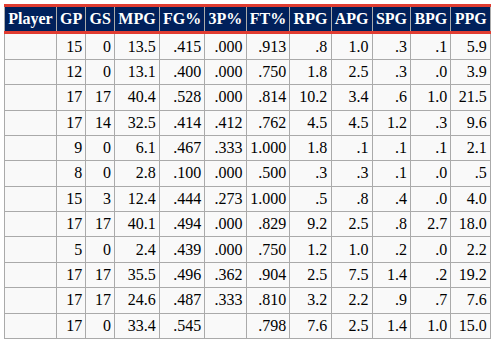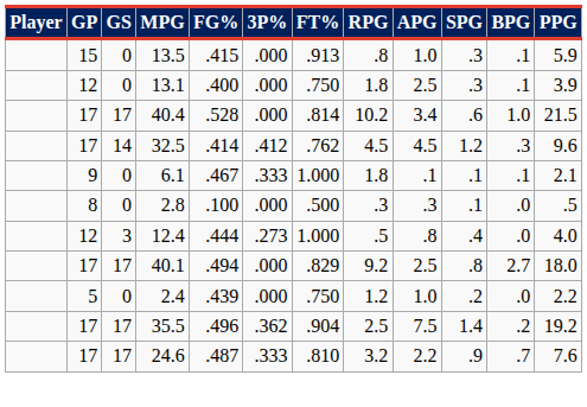 <table class="wikitable sortable" style="text-align:right;">
 <tr>
 <th style="background:#00205B; color:#FFFFFF; border-top:#E03C31 3px solid; border-bottom:#E03C31 3px solid;">Player</th>
 <th style="background:#00205B; color:#FFFFFF; border-top:#E03C31 3px solid; border-bottom:#E03C31 3px solid;">GP</th>
 <th style="background:#00205B; color:#FFFFFF; border-top:#E03C31 3px solid; border-bottom:#E03C31 3px solid;">GS</th>
 <th style="background:#00205B; color:#FFFFFF; border-top:#E03C31 3px solid; border-bottom:#E03C31 3px solid;">MPG</th>
 <th style="background:#00205B; color:#FFFFFF; border-top:#E03C31 3px solid; border-bottom:#E03C31 3px solid;">FG%</th>
 <th style="background:#00205B; color:#FFFFFF; border-top:#E03C31 3px solid; border-bottom:#E03C31 3px solid;">3P%</th>
 <th style="background:#00205B; color:#FFFFFF; border-top:#E03C31 3px solid; border-bottom:#E03C31 3px solid;">FT%</th>
 <th style="background:#00205B; color:#FFFFFF; border-top:#E03C31 3px solid; border-bottom:#E03C31 3px solid;">RPG</th>
 <th style="background:#00205B; color:#FFFFFF; border-top:#E03C31 3px solid; border-bottom:#E03C31 3px solid;">APG</th>
 <th style="background:#00205B; color:#FFFFFF; border-top:#E03C31 3px solid; border-bottom:#E03C31 3px solid;">SPG</th>
 <th style="background:#00205B; color:#FFFFFF; border-top:#E03C31 3px solid; border-bottom:#E03C31 3px solid;">BPG</th>
 <th style="background:#00205B; color:#FFFFFF; border-top:#E03C31 3px solid; border-bottom:#E03C31 3px solid;">PPG</th>
 </tr>
 <tr>
 <td style="text-align:left;"></td>
 <td>15</td>
 <td>0</td>
 <td>13.5</td>
 <td>.415</td>
 <td>.000</td>
 <td>.913</td>
 <td>.8</td>
 <td>1.0</td>
 <td>.3</td>
 <td>.1</td>
 <td>5.9</td>
 </tr>
 <tr>
 <td style="text-align:left;"></td>
 <td>12</td>
 <td>0</td>
 <td>13.1</td>
 <td>.400</td>
 <td>.000</td>
 <td>.750</td>
 <td>1.8</td>
 <td>2.5</td>
 <td>.3</td>
-<td>.0</td>
+<td>.1</td>
 <td>3.9</td>
 </tr>
 <tr>
 <td style="text-align:left;"></td>
 <td>17</td>
 <td>17</td>
 <td>40.4</td>
 <td>.528</td>
 <td>.000</td>
 <td>.814</td>
 <td>10.2</td>
 <td>3.4</td>
 <td>.6</td>
 <td>1.0</td>
 <td>21.5</td>
 </tr>
 <tr>
 <td style="text-align:left;"></td>
 <td>17</td>
 <td>14</td>
 <td>32.5</td>
 <td>.414</td>
 <td>.412</td>
 <td>.762</td>
 <td>4.5</td>
 <td>4.5</td>
 <td>1.2</td>
 <td>.3</td>
 <td>9.6</td>
 </tr>
 <tr>
 <td style="text-align:left;"></td>
 <td>9</td>
 <td>0</td>
 <td>6.1</td>
 <td>.467</td>
 <td>.333</td>
 <td>1.000</td>
 <td>1.8</td>
 <td>.1</td>
 <td>.1</td>
 <td>.1</td>
 <td>2.1</td>
 </tr>
 <tr>
 <td style="text-align:left;"></td>
 <td>8</td>
 <td>0</td>
 <td>2.8</td>
 <td>.100</td>
 <td>.000</td>
 <td>.500</td>
 <td>.3</td>
 <td>.3</td>
 <td>.1</td>
 <td>.0</td>
 <td>.5</td>
 </tr>
 <tr>
 <td style="text-align:left;"></td>
-<td>15</td>
+<td>12</td>
 <td>3</td>
 <td>12.4</td>
 <td>.444</td>
 <td>.273</td>
 <td>1.000</td>
 <td>.5</td>
 <td>.8</td>
 <td>.4</td>
 <td>.0</td>
 <td>4.0</td>
 </tr>
 <tr>
 <td style="text-align:left;"></td>
 <td>17</td>
 <td>17</td>
 <td>40.1</td>
 <td>.494</td>
 <td>.000</td>
 <td>.829</td>
 <td>9.2</td>
 <td>2.5</td>
 <td>.8</td>
 <td>2.7</td>
 <td>18.0</td>
 </tr>
 <tr>
 <td style="text-align:left;"></td>
 <td>5</td>
 <td>0</td>
 <td>2.4</td>
 <td>.439</td>
 <td>.000</td>
 <td>.750</td>
 <td>1.2</td>
 <td>1.0</td>
 <td>.2</td>
 <td>.0</td>
 <td>2.2</td>
 </tr>
 <tr>
 <td style="text-align:left;"></td>
 <td>17</td>
 <td>17</td>
 <td>35.5</td>
 <td>.496</td>
 <td>.362</td>
 <td>.904</td>
 <td>2.5</td>
 <td>7.5</td>
 <td>1.4</td>
 <td>.2</td>
 <td>19.2</td>
 </tr>
 <tr>
 <td style="text-align:left;"></td>
 <td>17</td>
 <td>17</td>
 <td>24.6</td>
 <td>.487</td>
 <td>.333</td>
 <td>.810</td>
 <td>3.2</td>
 <td>2.2</td>
 <td>.9</td>
 <td>.7</td>
 <td>7.6</td>
 </tr>
-<tr>
-<td style="text-align:left;"></td>
-<td>17</td>
-<td>0</td>
-<td>33.4</td>
-<td>.545</td>
-<td></td>
-<td>.798</td>
-<td>7.6</td>
-<td>2.5</td>
-<td>1.4</td>
-<td>1.0</td>
-<td>15.0</td>
-</tr>
 </table>
